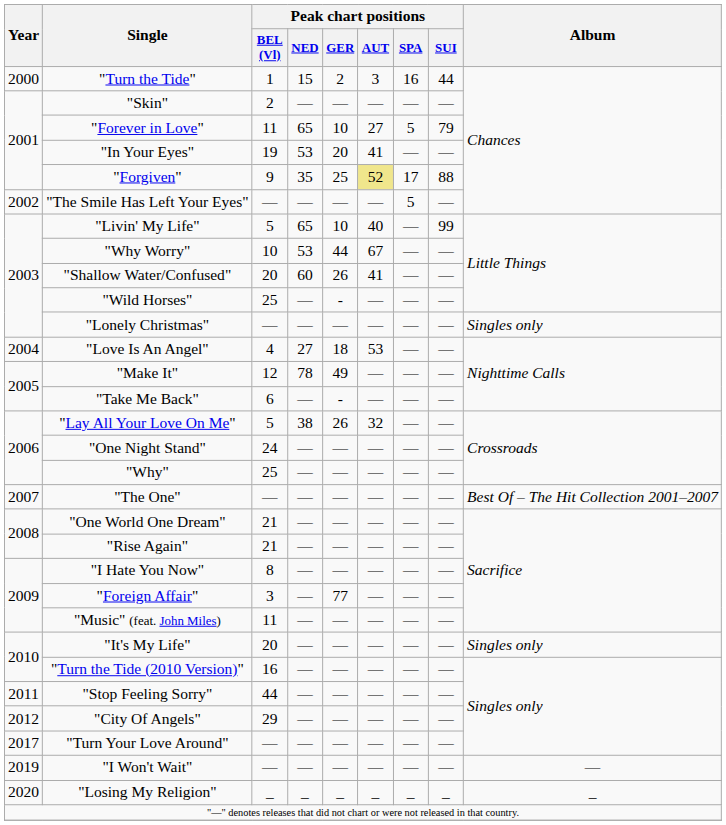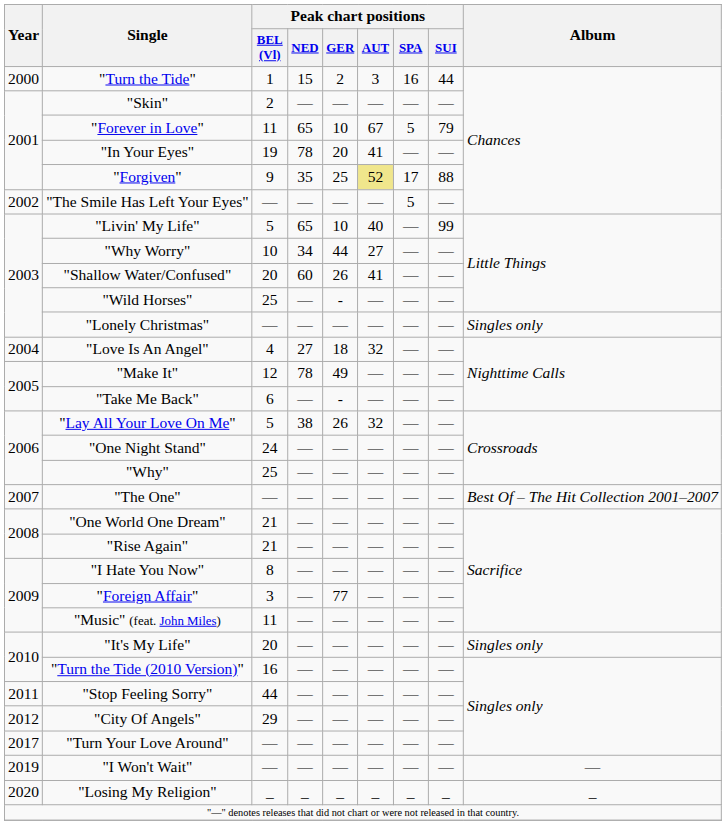 <table class="wikitable" style="text-align:center;">
 <tr>
 <th rowspan="2">Year</th>
 <th rowspan="2">Single</th>
 <th colspan="6">Peak chart positions</th>
 <th rowspan="2">Album</th>
 </tr>
 <tr style="font-size:smaller;">
 <th style="width:30px;"><a href='#'>BEL<br>(Vl)</a></th>
 <th style="width:30px;"><a href='#'>NED</a><br></th>
 <th style="width:30px;"><a href='#'>GER</a><br></th>
 <th style="width:30px;"><a href='#'>AUT</a><br></th>
 <th style="width:30px;"><a href='#'>SPA</a><br></th>
 <th style="width:30px;"><a href='#'>SUI</a><br></th>
 </tr>
 <tr>
 <td>2000</td>
 <td>"<a href='#'>Turn the Tide</a>"</td>
 <td>1</td>
 <td>15</td>
 <td>2</td>
 <td>3</td>
 <td>16</td>
 <td>44</td>
 <td align="left" rowspan="6"><em>Chances</em></td>
 </tr>
 <tr>
 <td rowspan="4">2001</td>
 <td>"Skin"</td>
 <td>2</td>
 <td>—</td>
 <td>—</td>
 <td>—</td>
 <td>—</td>
 <td>—</td>
 </tr>
 <tr>
 <td>"<a href='#'>Forever in Love</a>"</td>
 <td>11</td>
 <td>65</td>
 <td>10</td>
-<td>27</td>
+<td>67</td>
 <td>5</td>
 <td>79</td>
 </tr>
 <tr>
 <td>"In Your Eyes"</td>
 <td>19</td>
-<td>53</td>
+<td>78</td>
 <td>20</td>
 <td>41</td>
 <td>—</td>
 <td>—</td>
 </tr>
 <tr>
 <td>"<a href='#'>Forgiven</a>"</td>
 <td>9</td>
 <td>35</td>
 <td>25</td>
 <td style="background: khaki;">52</td>
 <td>17</td>
 <td>88</td>
 </tr>
 <tr>
 <td>2002</td>
 <td>"The Smile Has Left Your Eyes"</td>
 <td>—</td>
 <td>—</td>
 <td>—</td>
 <td>—</td>
 <td>5</td>
 <td>—</td>
 </tr>
 <tr>
 <td rowspan="5">2003</td>
 <td>"Livin' My Life"</td>
 <td>5</td>
 <td>65</td>
 <td>10</td>
 <td>40</td>
 <td>—</td>
 <td>99</td>
 <td align="left" rowspan="4"><em>Little Things</em></td>
 </tr>
 <tr>
 <td>"Why Worry"</td>
 <td>10</td>
-<td>53</td>
+<td>34</td>
 <td>44</td>
-<td>67</td>
+<td>27</td>
 <td>—</td>
 <td>—</td>
 </tr>
 <tr>
 <td>"Shallow Water/Confused"</td>
 <td>20</td>
 <td>60</td>
 <td>26</td>
 <td>41</td>
 <td>—</td>
 <td>—</td>
 </tr>
 <tr>
 <td>"Wild Horses"</td>
 <td>25</td>
 <td>—</td>
 <td>-</td>
 <td>—</td>
 <td>—</td>
 <td>—</td>
 </tr>
 <tr>
 <td>"Lonely Christmas"</td>
 <td>—</td>
 <td>—</td>
 <td>—</td>
 <td>—</td>
 <td>—</td>
 <td>—</td>
 <td align="left" rowspan="1"><em>Singles only</em></td>
 </tr>
 <tr>
 <td>2004</td>
 <td>"Love Is An Angel"</td>
 <td>4</td>
 <td>27</td>
 <td>18</td>
-<td>53</td>
+<td>32</td>
 <td>—</td>
 <td>—</td>
 <td align="left" rowspan="3"><em>Nighttime Calls</em></td>
 </tr>
 <tr>
 <td rowspan="2">2005</td>
 <td>"Make It"</td>
 <td>12</td>
 <td>78</td>
 <td>49</td>
 <td>—</td>
 <td>—</td>
 <td>—</td>
 </tr>
 <tr>
 <td>"Take Me Back"</td>
 <td>6</td>
 <td>—</td>
 <td>-</td>
 <td>—</td>
 <td>—</td>
 <td>—</td>
 </tr>
 <tr>
 <td rowspan="3">2006</td>
 <td>"<a href='#'>Lay All Your Love On Me</a>"</td>
 <td>5</td>
 <td>38</td>
 <td>26</td>
 <td>32</td>
 <td>—</td>
 <td>—</td>
 <td align="left" rowspan="3"><em>Crossroads</em></td>
 </tr>
 <tr>
 <td>"One Night Stand"</td>
 <td>24</td>
 <td>—</td>
 <td>—</td>
 <td>—</td>
 <td>—</td>
 <td>—</td>
 </tr>
 <tr>
 <td>"Why"</td>
 <td>25</td>
 <td>—</td>
 <td>—</td>
 <td>—</td>
 <td>—</td>
 <td>—</td>
 </tr>
 <tr>
 <td>2007</td>
 <td>"The One"</td>
 <td>—</td>
 <td>—</td>
 <td>—</td>
 <td>—</td>
 <td>—</td>
 <td>—</td>
 <td align="left" rowspan="1"><em>Best Of – The Hit Collection 2001–2007</em></td>
 </tr>
 <tr>
 <td rowspan="2">2008</td>
 <td>"One World One Dream"</td>
 <td>21</td>
 <td>—</td>
 <td>—</td>
 <td>—</td>
 <td>—</td>
 <td>—</td>
 <td align="left" rowspan="5"><em>Sacrifice</em></td>
 </tr>
 <tr>
 <td>"Rise Again"</td>
 <td>21</td>
 <td>—</td>
 <td>—</td>
 <td>—</td>
 <td>—</td>
 <td>—</td>
 </tr>
 <tr>
 <td rowspan="3">2009</td>
 <td>"I Hate You Now"</td>
 <td>8</td>
 <td>—</td>
 <td>—</td>
 <td>—</td>
 <td>—</td>
 <td>—</td>
 </tr>
 <tr>
 <td>"<a href='#'>Foreign Affair</a>"</td>
 <td>3</td>
 <td>—</td>
 <td>77</td>
 <td>—</td>
 <td>—</td>
 <td>—</td>
 </tr>
 <tr>
 <td>"Music" <small>(feat. <a href='#'>John Miles</a>)</small></td>
 <td>11</td>
 <td>—</td>
 <td>—</td>
 <td>—</td>
 <td>—</td>
 <td>—</td>
 </tr>
 <tr>
 <td rowspan="2">2010</td>
 <td>"It's My Life"</td>
 <td>20</td>
 <td>—</td>
 <td>—</td>
 <td>—</td>
 <td>—</td>
 <td>—</td>
 <td align="left" rowspan="1"><em>Singles only</em></td>
 </tr>
 <tr>
 <td>"<a href='#'>Turn the Tide (2010 Version)</a>"</td>
 <td>16</td>
 <td>—</td>
 <td>—</td>
 <td>—</td>
 <td>—</td>
 <td>—</td>
 <td align="left" rowspan="4"><em>Singles only</em></td>
 </tr>
 <tr>
 <td>2011</td>
 <td>"Stop Feeling Sorry"</td>
 <td>44</td>
 <td>—</td>
 <td>—</td>
 <td>—</td>
 <td>—</td>
 <td>—</td>
 </tr>
 <tr>
 <td>2012</td>
 <td>"City Of Angels"</td>
 <td>29</td>
 <td>—</td>
 <td>—</td>
 <td>—</td>
 <td>—</td>
 <td>—</td>
 </tr>
 <tr>
 <td>2017</td>
 <td>"Turn Your Love Around"</td>
 <td>—</td>
 <td>—</td>
 <td>—</td>
 <td>—</td>
 <td>—</td>
 <td>—</td>
 </tr>
 <tr>
 <td>2019</td>
 <td>"I Won't Wait"</td>
 <td>—</td>
 <td>—</td>
 <td>—</td>
 <td>—</td>
 <td>—</td>
 <td>—</td>
 <td>—</td>
 </tr>
 <tr>
 <td>2020</td>
 <td>"Losing My Religion"</td>
 <td>_</td>
 <td>_</td>
 <td>_</td>
 <td>_</td>
 <td>_</td>
 <td>_</td>
 <td>_</td>
 </tr>
 <tr>
 <td colspan="9" style="font-size: 8pt" align="center">"—" denotes releases that did not chart or were not released in that country.</td>
 </tr>
 <tr>
 </tr>
 </table>
